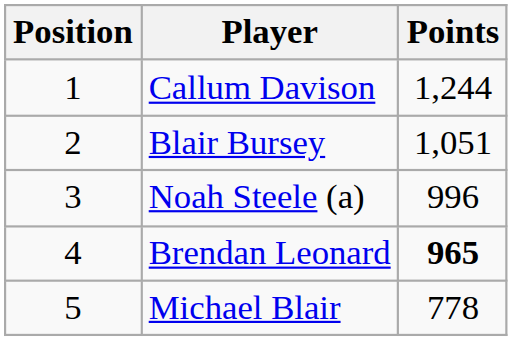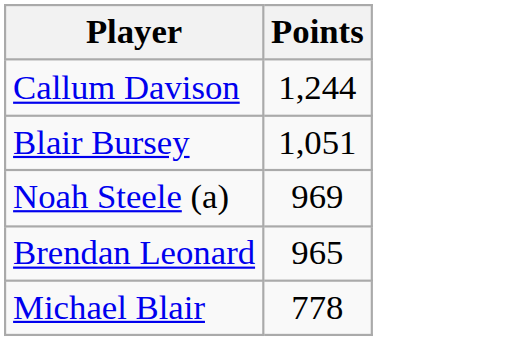 <table class=wikitable>
 <tr>
-<th>Position</th>
 <th>Player</th>
 <th>Points</th>
 </tr>
 <tr>
-<td align=center>1</td>
 <td> <a href='#'>Callum Davison</a></td>
 <td align=center>1,244</td>
 </tr>
 <tr>
-<td align=center>2</td>
 <td> <a href='#'>Blair Bursey</a></td>
 <td align=center>1,051</td>
 </tr>
 <tr>
-<td align=center>3</td>
 <td> <a href='#'>Noah Steele</a> (a)</td>
-<td align=center>996</td>
+<td align=center>969</td>
 </tr>
 <tr>
-<td align=center>4</td>
 <td> <a href='#'>Brendan Leonard</a></td>
-<td align=center><strong>965</strong></td>
+<td align=center>965</td>
 </tr>
 <tr>
-<td align=center>5</td>
 <td> <a href='#'>Michael Blair</a></td>
 <td align=center>778</td>
 </tr>
 </table>
